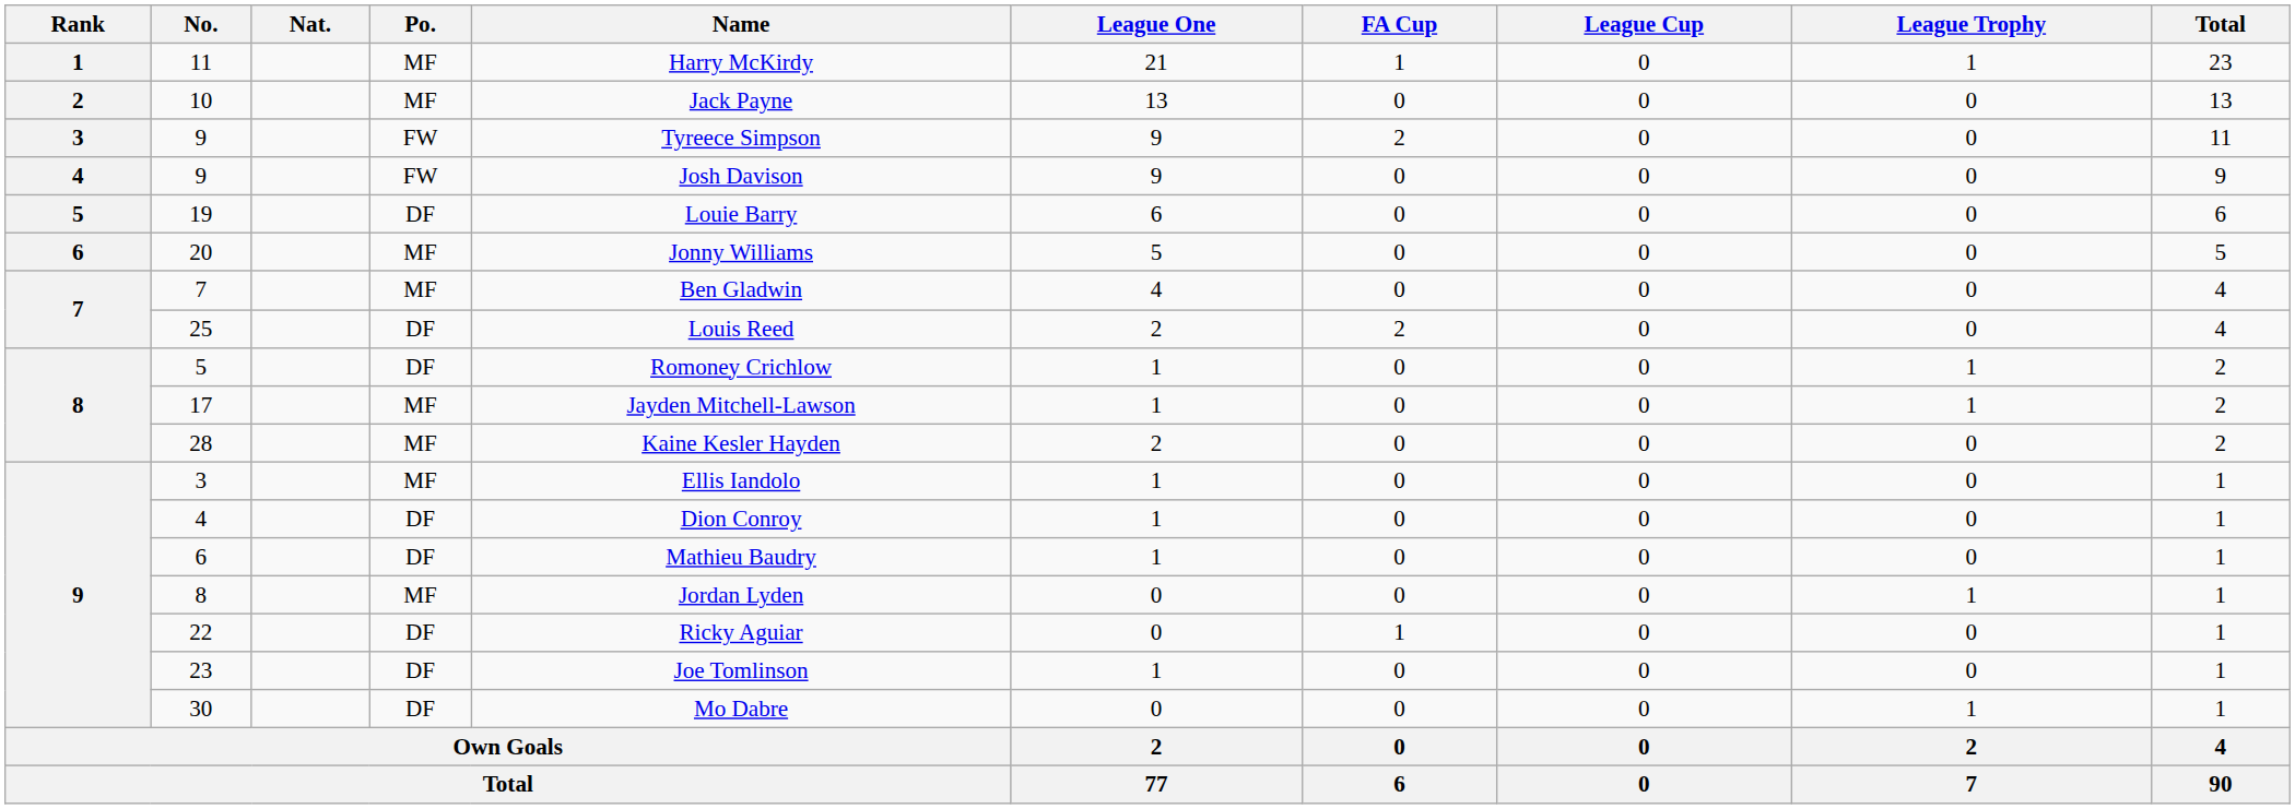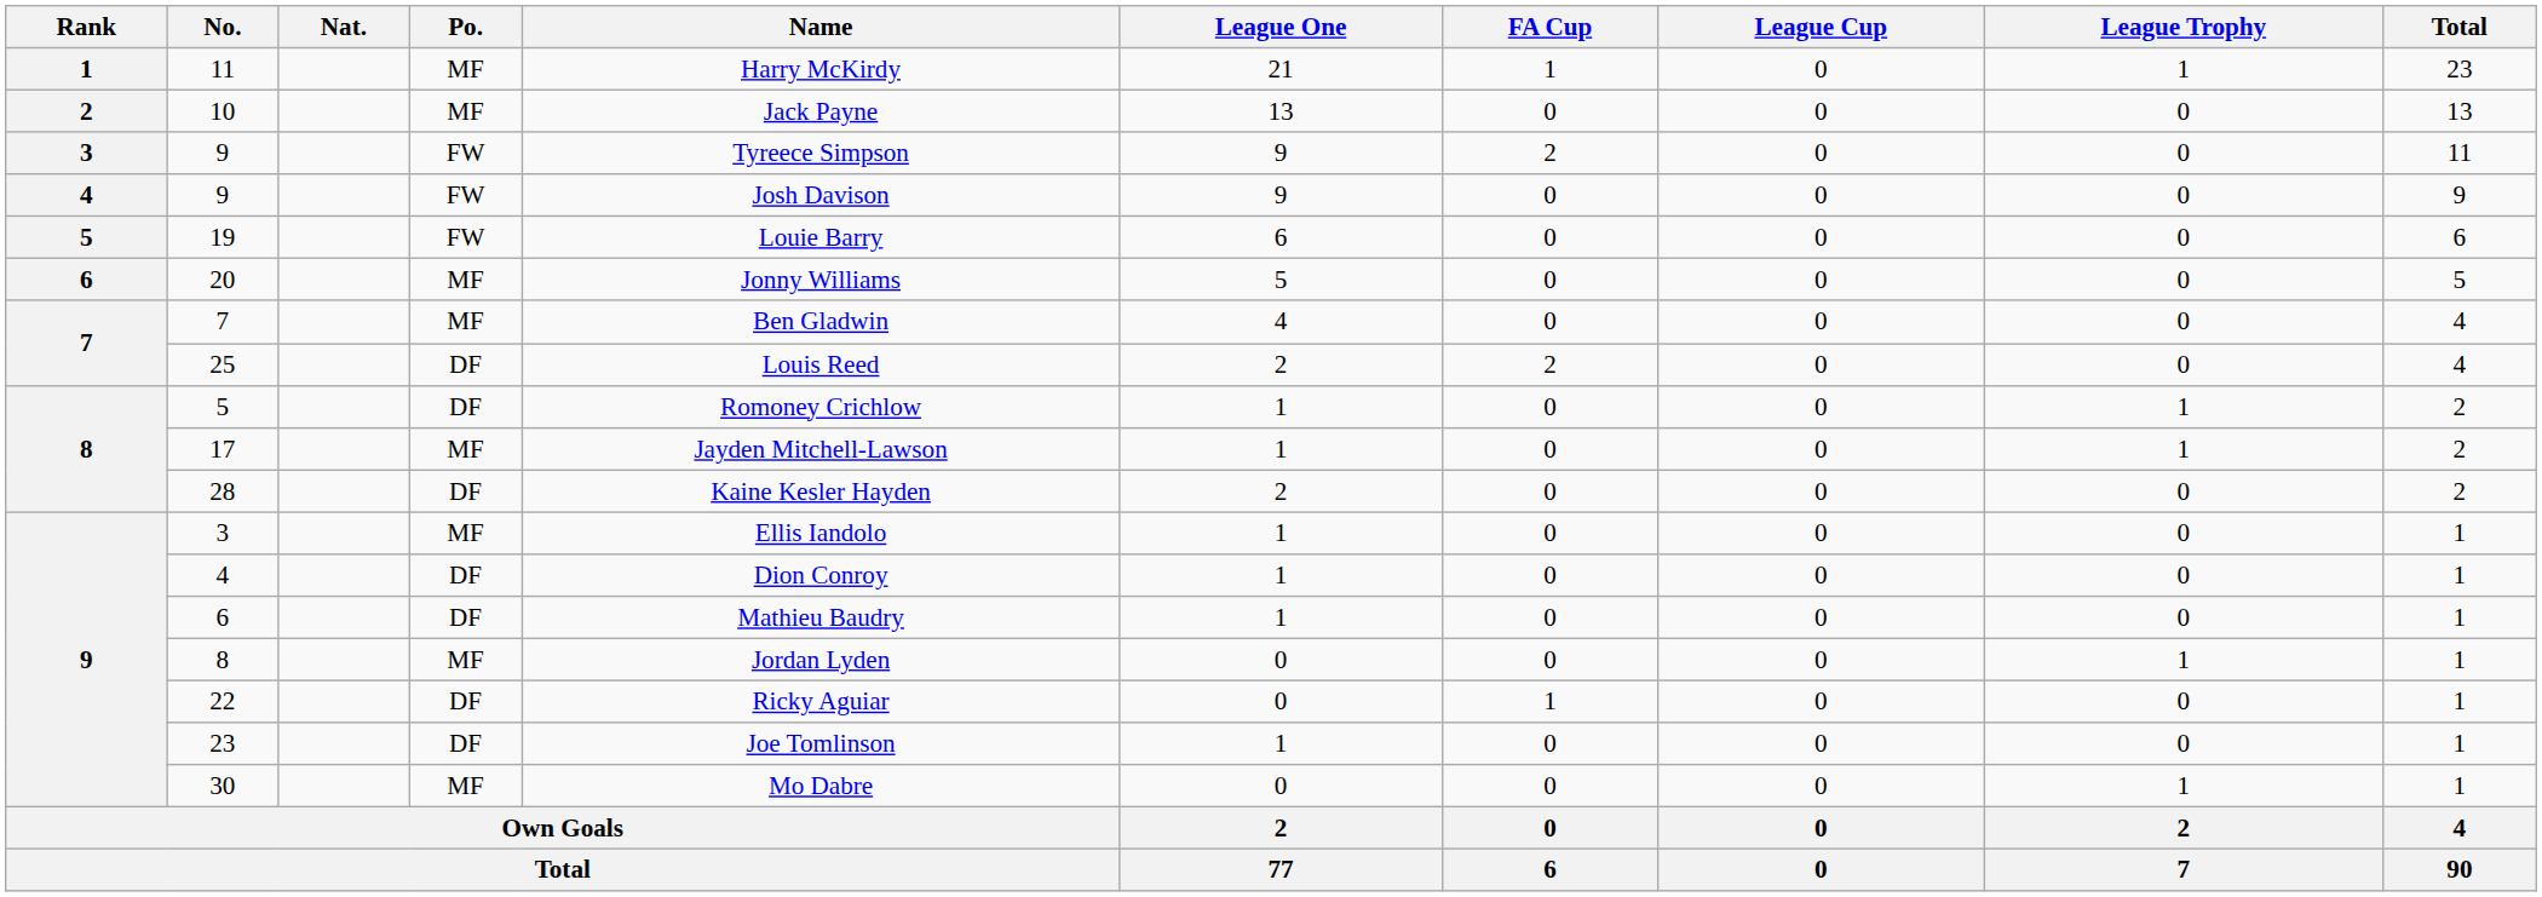 <table class="wikitable" style="text-align:center; font-size:95%; width:95%;">
 <tr>
 <th>Rank</th>
 <th>No.</th>
 <th>Nat.</th>
 <th>Po.</th>
 <th>Name</th>
 <th><a href='#'>League One</a></th>
 <th><a href='#'>FA Cup</a></th>
 <th><a href='#'>League Cup</a></th>
 <th><a href='#'>League Trophy</a></th>
 <th>Total</th>
 </tr>
 <tr>
 <th rowspan=1>1</th>
 <td>11</td>
 <td></td>
 <td>MF</td>
 <td><a href='#'>Harry McKirdy</a></td>
 <td>21</td>
 <td>1</td>
 <td>0</td>
 <td>1</td>
 <td>23</td>
 </tr>
 <tr>
 <th rowspan=1>2</th>
 <td>10</td>
 <td></td>
 <td>MF</td>
 <td><a href='#'>Jack Payne</a></td>
 <td>13</td>
 <td>0</td>
 <td>0</td>
 <td>0</td>
 <td>13</td>
 </tr>
 <tr>
 <th rowspan=1>3</th>
 <td>9</td>
 <td></td>
 <td>FW</td>
 <td><a href='#'>Tyreece Simpson</a></td>
 <td>9</td>
 <td>2</td>
 <td>0</td>
 <td>0</td>
 <td>11</td>
 </tr>
 <tr>
 <th rowspan=1>4</th>
 <td>9</td>
 <td></td>
 <td>FW</td>
 <td><a href='#'>Josh Davison</a></td>
 <td>9</td>
 <td>0</td>
 <td>0</td>
 <td>0</td>
 <td>9</td>
 </tr>
 <tr>
 <th rowspan=1>5</th>
 <td>19</td>
 <td></td>
-<td>DF</td>
+<td>FW</td>
 <td><a href='#'>Louie Barry</a></td>
 <td>6</td>
 <td>0</td>
 <td>0</td>
 <td>0</td>
 <td>6</td>
 </tr>
 <tr>
 <th rowspan=1>6</th>
 <td>20</td>
 <td></td>
 <td>MF</td>
 <td><a href='#'>Jonny Williams</a></td>
 <td>5</td>
 <td>0</td>
 <td>0</td>
 <td>0</td>
 <td>5</td>
 </tr>
 <tr>
 <th rowspan=2>7</th>
 <td>7</td>
 <td></td>
 <td>MF</td>
 <td><a href='#'>Ben Gladwin</a></td>
 <td>4</td>
 <td>0</td>
 <td>0</td>
 <td>0</td>
 <td>4</td>
 </tr>
 <tr>
 <td>25</td>
 <td></td>
 <td>DF</td>
 <td><a href='#'>Louis Reed</a></td>
 <td>2</td>
 <td>2</td>
 <td>0</td>
 <td>0</td>
 <td>4</td>
 </tr>
 <tr>
 <th rowspan=3>8</th>
 <td>5</td>
 <td></td>
 <td>DF</td>
 <td><a href='#'>Romoney Crichlow</a></td>
 <td>1</td>
 <td>0</td>
 <td>0</td>
 <td>1</td>
 <td>2</td>
 </tr>
 <tr>
 <td>17</td>
 <td></td>
 <td>MF</td>
 <td><a href='#'>Jayden Mitchell-Lawson</a></td>
 <td>1</td>
 <td>0</td>
 <td>0</td>
 <td>1</td>
 <td>2</td>
 </tr>
 <tr>
 <td>28</td>
 <td></td>
-<td>MF</td>
+<td>DF</td>
 <td><a href='#'>Kaine Kesler Hayden</a></td>
 <td>2</td>
 <td>0</td>
 <td>0</td>
 <td>0</td>
 <td>2</td>
 </tr>
 <tr>
 <th rowspan=7>9</th>
 <td>3</td>
 <td></td>
 <td>MF</td>
 <td><a href='#'>Ellis Iandolo</a></td>
 <td>1</td>
 <td>0</td>
 <td>0</td>
 <td>0</td>
 <td>1</td>
 </tr>
 <tr>
 <td>4</td>
 <td></td>
 <td>DF</td>
 <td><a href='#'>Dion Conroy</a></td>
 <td>1</td>
 <td>0</td>
 <td>0</td>
 <td>0</td>
 <td>1</td>
 </tr>
 <tr>
 <td>6</td>
 <td></td>
 <td>DF</td>
 <td><a href='#'>Mathieu Baudry</a></td>
 <td>1</td>
 <td>0</td>
 <td>0</td>
 <td>0</td>
 <td>1</td>
 </tr>
 <tr>
 <td>8</td>
 <td></td>
 <td>MF</td>
 <td><a href='#'>Jordan Lyden</a></td>
 <td>0</td>
 <td>0</td>
 <td>0</td>
 <td>1</td>
 <td>1</td>
 </tr>
 <tr>
 <td>22</td>
 <td></td>
 <td>DF</td>
 <td><a href='#'>Ricky Aguiar</a></td>
 <td>0</td>
 <td>1</td>
 <td>0</td>
 <td>0</td>
 <td>1</td>
 </tr>
 <tr>
 <td>23</td>
 <td></td>
 <td>DF</td>
 <td><a href='#'>Joe Tomlinson</a></td>
 <td>1</td>
 <td>0</td>
 <td>0</td>
 <td>0</td>
 <td>1</td>
 </tr>
 <tr>
 <td>30</td>
 <td></td>
-<td>DF</td>
+<td>MF</td>
 <td><a href='#'>Mo Dabre</a></td>
 <td>0</td>
 <td>0</td>
 <td>0</td>
 <td>1</td>
 <td>1</td>
 </tr>
 <tr>
 <th colspan="5">Own Goals</th>
 <th>2</th>
 <th>0</th>
 <th>0</th>
 <th>2</th>
 <th>4</th>
 </tr>
 <tr>
 <th colspan="5">Total</th>
 <th>77</th>
 <th>6</th>
 <th>0</th>
 <th>7</th>
 <th>90</th>
 </tr>
 </table>
